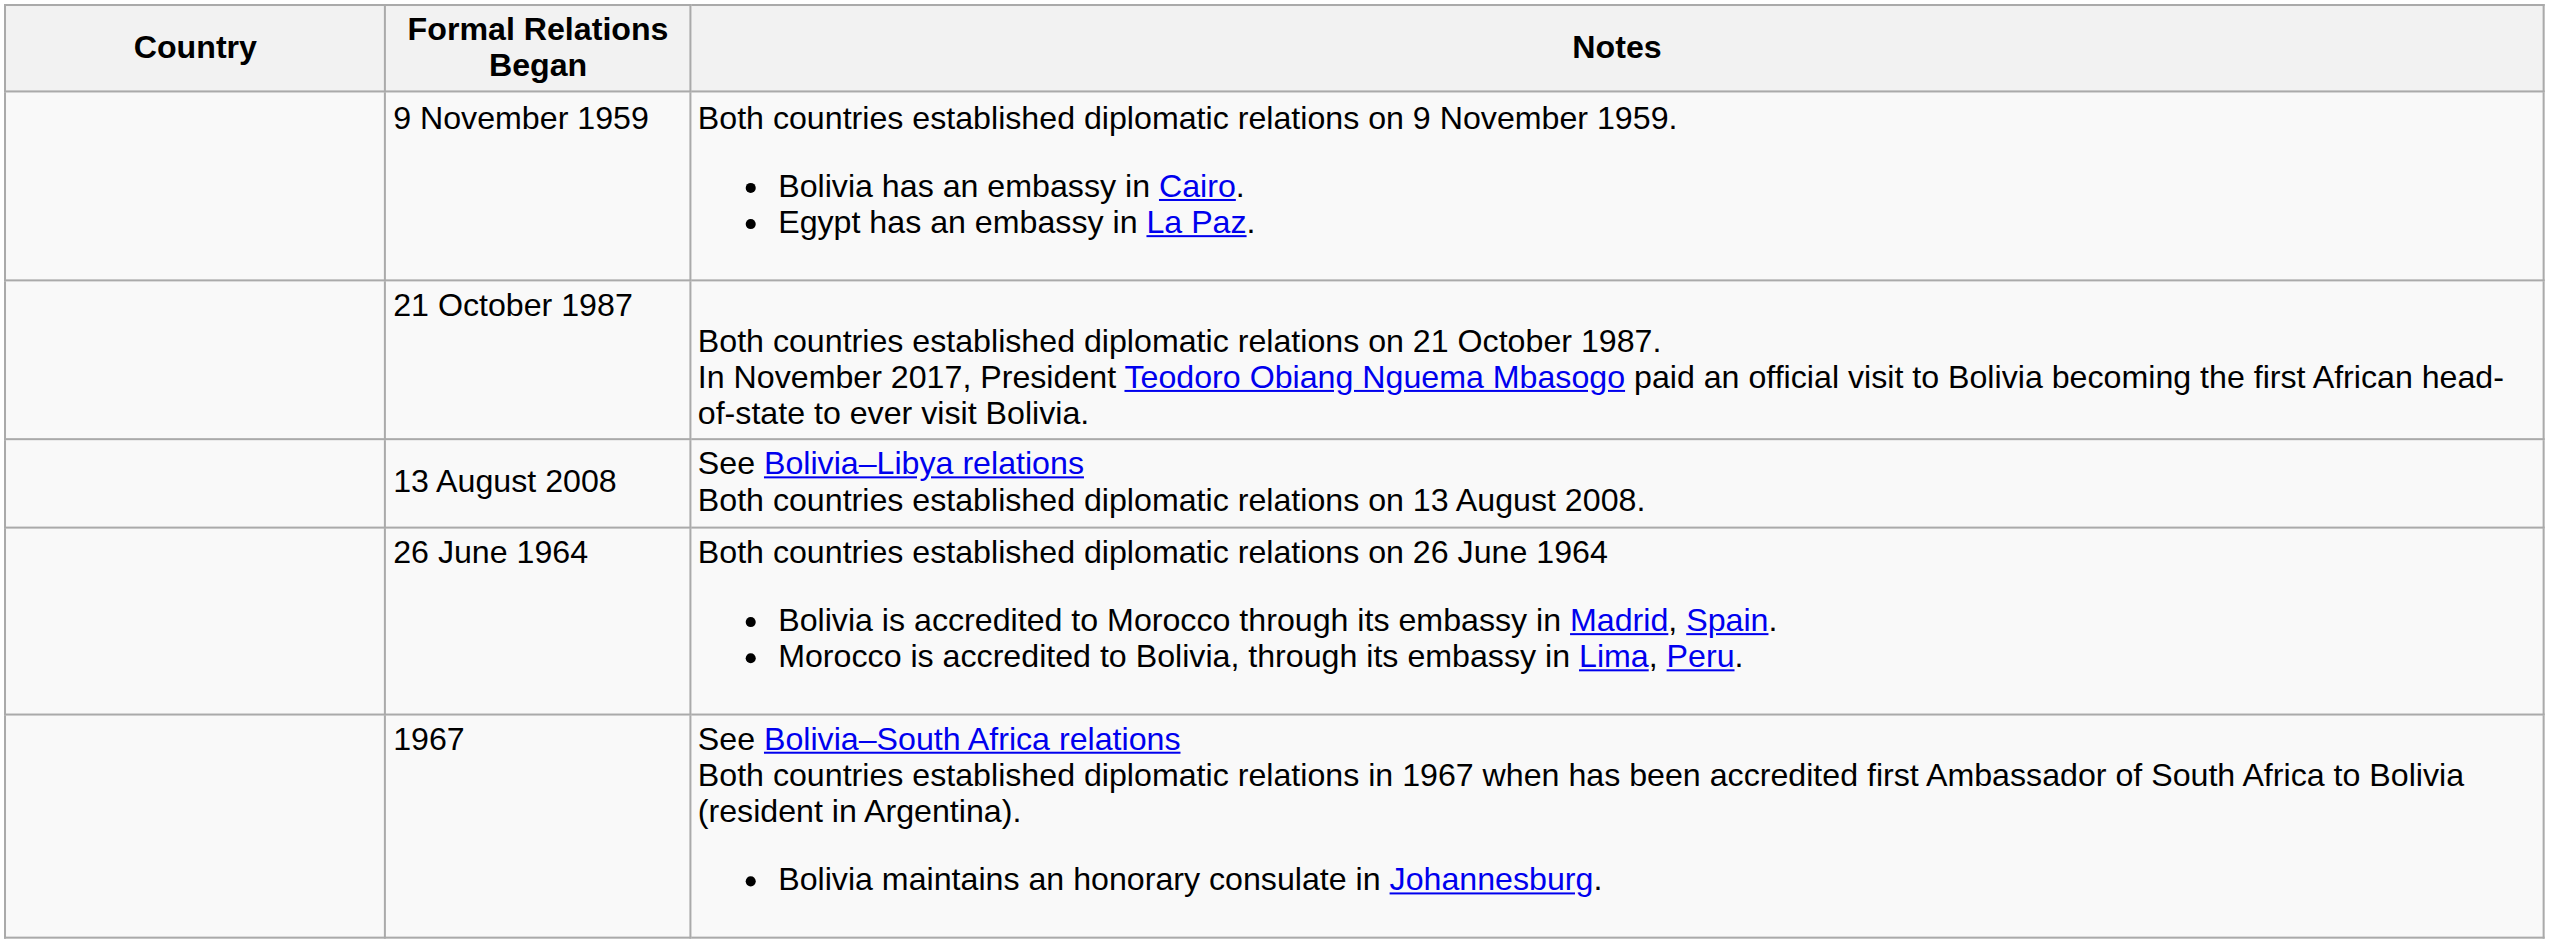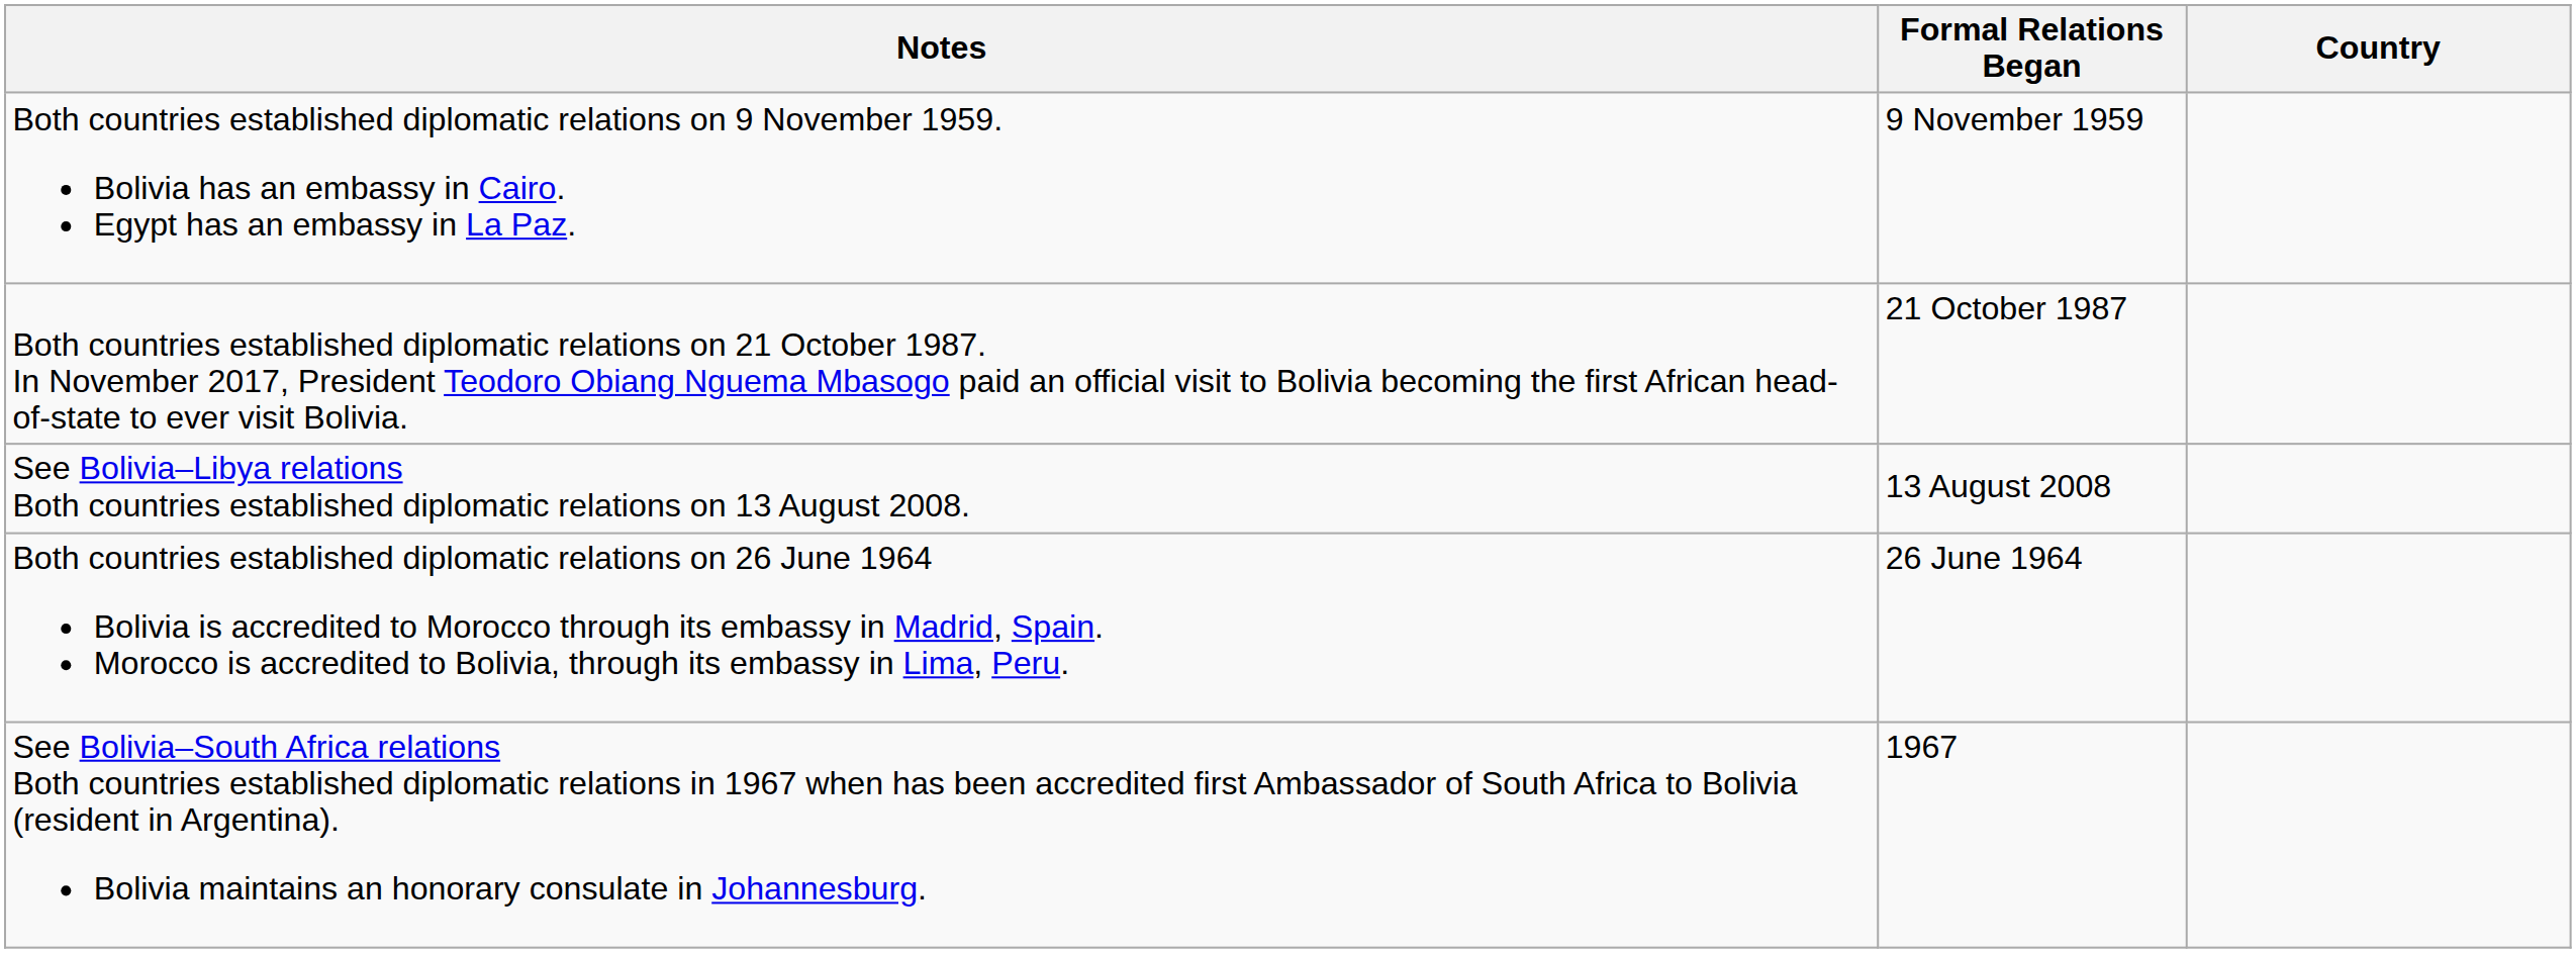 <table class="wikitable sortable" style="width:100%; margin:auto;">
 <tr>
+<th>Notes</th>
+<th style="width:12%;">Formal Relations Began</th>
 <th style="width:15%;">Country</th>
-<th style="width:12%;">Formal Relations Began</th>
-<th>Notes</th>
 </tr>
 <tr valign="top">
+<td>Both countries established diplomatic relations on 9 November 1959.<br><ul><li>Bolivia has an embassy in <a href='#'>Cairo</a>.</li><li>Egypt has an embassy in <a href='#'>La Paz</a>.</li></ul></td>
+<td>9 November 1959</td>
 <td></td>
-<td>9 November 1959</td>
-<td>Both countries established diplomatic relations on 9 November 1959.<br><ul><li>Bolivia has an embassy in <a href='#'>Cairo</a>.</li><li>Egypt has an embassy in <a href='#'>La Paz</a>.</li></ul></td>
 </tr>
 <tr valign="top">
+<td><br>Both countries established diplomatic relations on 21 October 1987.<br>In November 2017, President <a href='#'>Teodoro Obiang Nguema Mbasogo</a> paid an official visit to Bolivia becoming the first African head-of-state to ever visit Bolivia.</td>
+<td>21 October 1987</td>
 <td></td>
-<td>21 October 1987</td>
-<td><br>Both countries established diplomatic relations on 21 October 1987.<br>In November 2017, President <a href='#'>Teodoro Obiang Nguema Mbasogo</a> paid an official visit to Bolivia becoming the first African head-of-state to ever visit Bolivia.</td>
 </tr>
 <tr>
+<td>See <a href='#'>Bolivia–Libya relations</a><br>Both countries established diplomatic relations on 13 August 2008.</td>
+<td>13 August 2008</td>
 <td></td>
-<td>13 August 2008</td>
-<td>See <a href='#'>Bolivia–Libya relations</a><br>Both countries established diplomatic relations on 13 August 2008.</td>
 </tr>
 <tr valign="top">
+<td>Both countries established diplomatic relations on 26 June 1964<br><ul><li>Bolivia is accredited to Morocco through its embassy in <a href='#'>Madrid</a>, <a href='#'>Spain</a>.</li><li>Morocco is accredited to Bolivia, through its embassy in <a href='#'>Lima</a>, <a href='#'>Peru</a>.</li></ul></td>
+<td>26 June 1964</td>
 <td></td>
-<td>26 June 1964</td>
-<td>Both countries established diplomatic relations on 26 June 1964<br><ul><li>Bolivia is accredited to Morocco through its embassy in <a href='#'>Madrid</a>, <a href='#'>Spain</a>.</li><li>Morocco is accredited to Bolivia, through its embassy in <a href='#'>Lima</a>, <a href='#'>Peru</a>.</li></ul></td>
 </tr>
 <tr valign="top">
+<td>See <a href='#'>Bolivia–South Africa relations</a><br>Both countries established diplomatic relations in 1967 when has been accredited first Ambassador of South Africa to Bolivia (resident in Argentina).<ul><li>Bolivia maintains an honorary consulate in <a href='#'>Johannesburg</a>.</li></ul></td>
+<td>1967</td>
 <td></td>
-<td>1967</td>
-<td>See <a href='#'>Bolivia–South Africa relations</a><br>Both countries established diplomatic relations in 1967 when has been accredited first Ambassador of South Africa to Bolivia (resident in Argentina).<ul><li>Bolivia maintains an honorary consulate in <a href='#'>Johannesburg</a>.</li></ul></td>
 </tr>
 </table>
